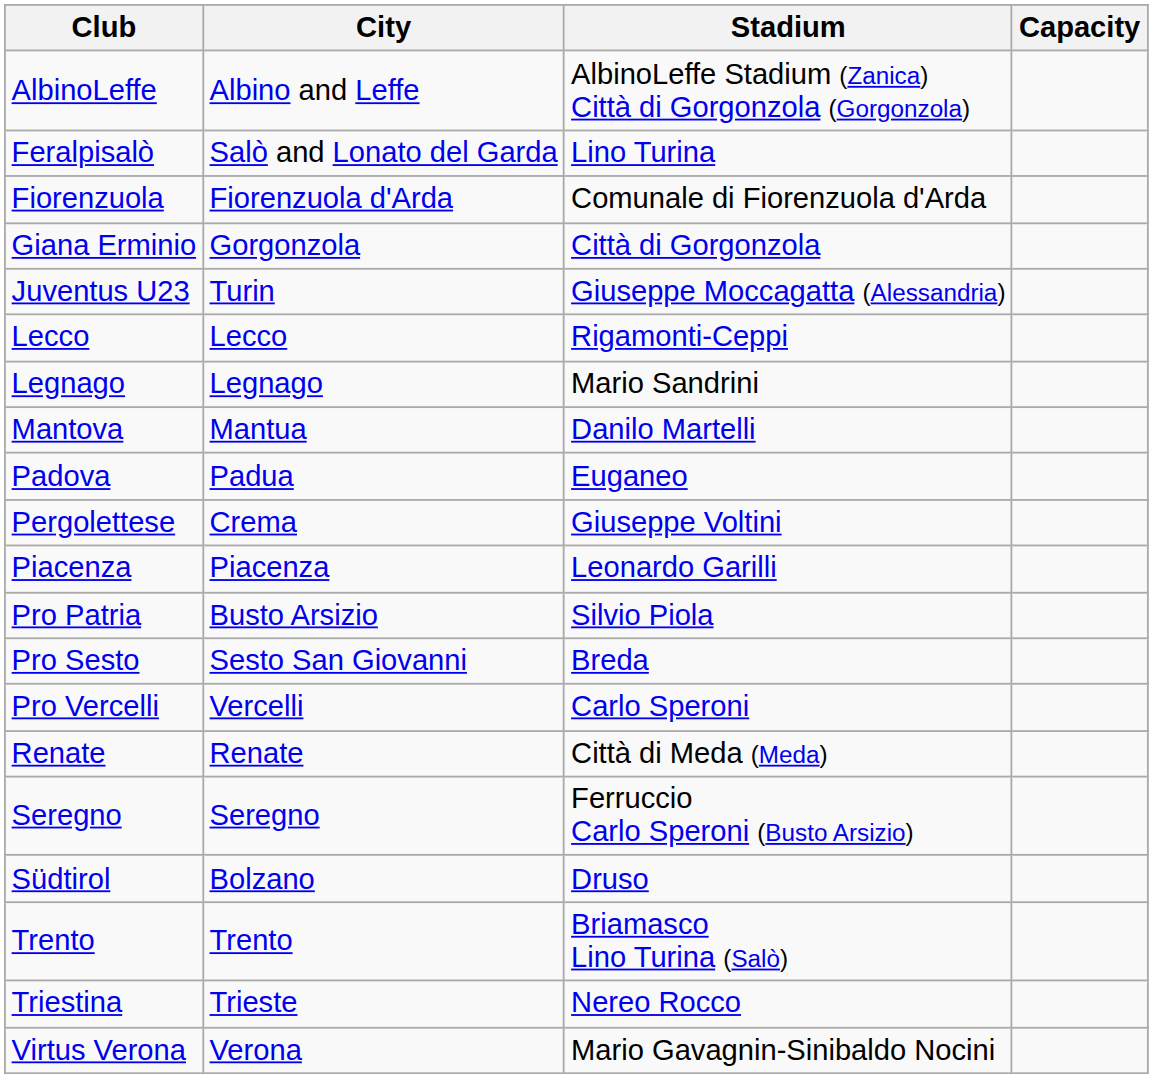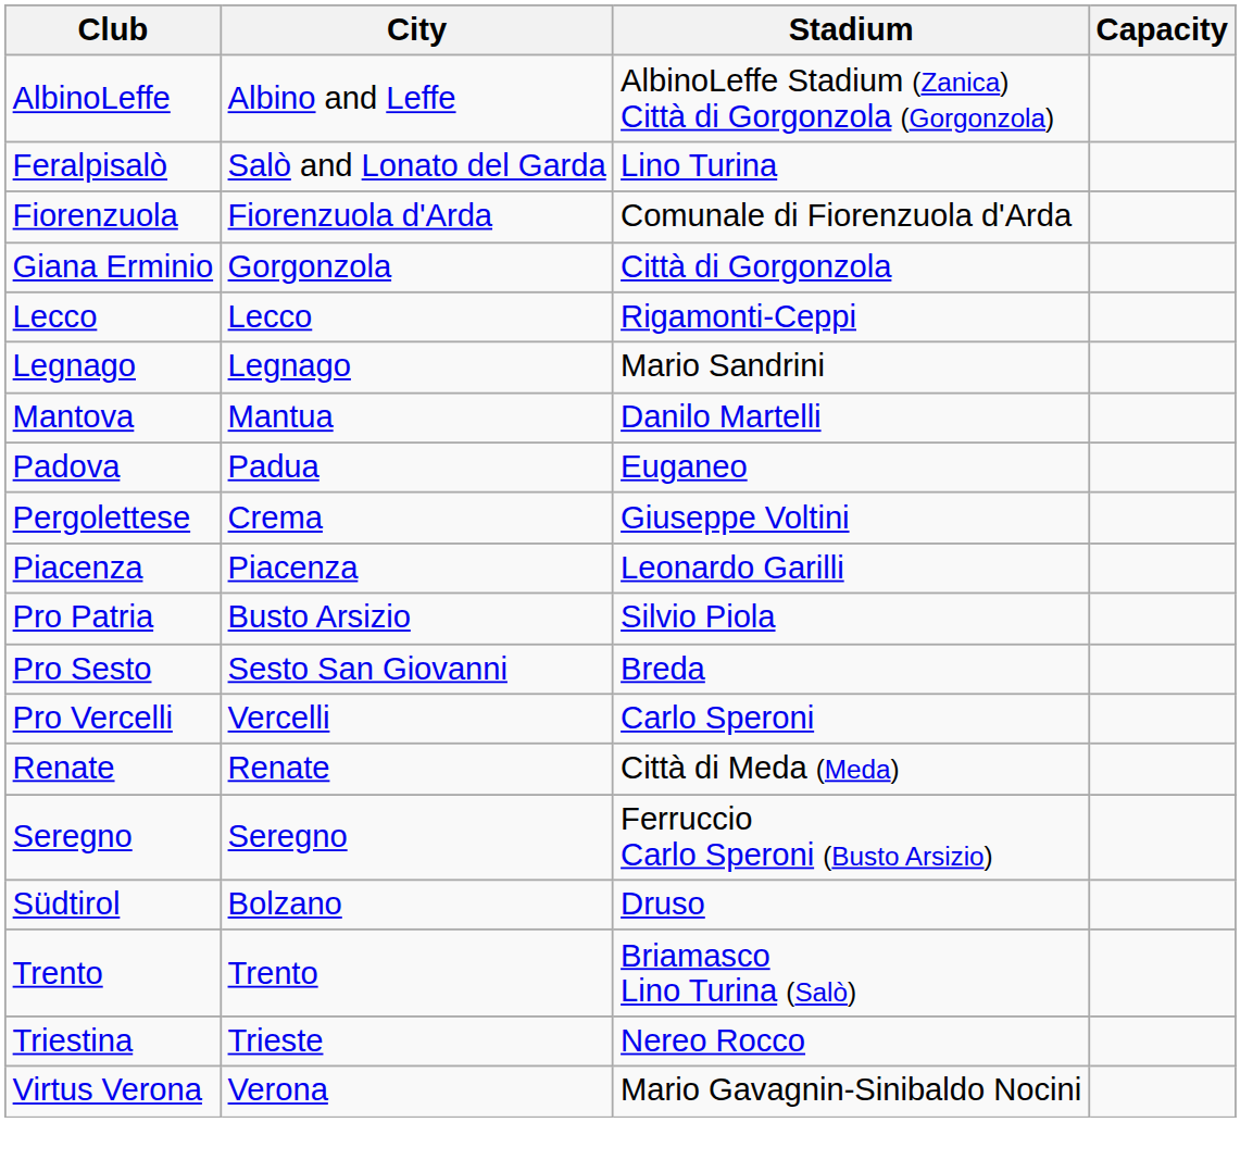 <table class="wikitable sortable">
 <tr>
 <th>Club</th>
 <th>City</th>
 <th>Stadium</th>
 <th>Capacity</th>
 </tr>
 <tr>
 <td><a href='#'>AlbinoLeffe</a></td>
 <td><a href='#'>Albino</a> and <a href='#'>Leffe</a></td>
 <td>AlbinoLeffe Stadium <small>(<a href='#'>Zanica</a>)</small><br><a href='#'>Città di Gorgonzola</a> <small>(<a href='#'>Gorgonzola</a>)</small></td>
 <td><br></td>
 </tr>
 <tr>
 <td><a href='#'>Feralpisalò</a></td>
 <td><a href='#'>Salò</a> and <a href='#'>Lonato del Garda</a></td>
 <td><a href='#'>Lino Turina</a></td>
 <td></td>
 </tr>
 <tr>
 <td><a href='#'>Fiorenzuola</a></td>
 <td><a href='#'>Fiorenzuola d'Arda</a></td>
 <td>Comunale di Fiorenzuola d'Arda</td>
 <td></td>
 </tr>
 <tr>
 <td><a href='#'>Giana Erminio</a></td>
 <td><a href='#'>Gorgonzola</a></td>
 <td><a href='#'>Città di Gorgonzola</a></td>
-<td></td>
-</tr>
-<tr>
-<td><a href='#'>Juventus U23</a></td>
-<td><a href='#'>Turin</a></td>
-<td><a href='#'>Giuseppe Moccagatta</a> <small>(<a href='#'>Alessandria</a>)</small></td>
 <td></td>
 </tr>
 <tr>
 <td><a href='#'>Lecco</a></td>
 <td><a href='#'>Lecco</a></td>
 <td><a href='#'>Rigamonti-Ceppi</a></td>
 <td></td>
 </tr>
 <tr>
 <td><a href='#'>Legnago</a></td>
 <td><a href='#'>Legnago</a></td>
 <td>Mario Sandrini</td>
 <td></td>
 </tr>
 <tr>
 <td><a href='#'>Mantova</a></td>
 <td><a href='#'>Mantua</a></td>
 <td><a href='#'>Danilo Martelli</a></td>
 <td></td>
 </tr>
 <tr>
 <td><a href='#'>Padova</a></td>
 <td><a href='#'>Padua</a></td>
 <td><a href='#'>Euganeo</a></td>
 <td></td>
 </tr>
 <tr>
 <td><a href='#'>Pergolettese</a></td>
 <td><a href='#'>Crema</a></td>
 <td><a href='#'>Giuseppe Voltini</a></td>
 <td></td>
 </tr>
 <tr>
 <td><a href='#'>Piacenza</a></td>
 <td><a href='#'>Piacenza</a></td>
 <td><a href='#'>Leonardo Garilli</a></td>
 <td></td>
 </tr>
 <tr>
 <td><a href='#'>Pro Patria</a></td>
 <td><a href='#'>Busto Arsizio</a></td>
 <td><a href='#'>Silvio Piola</a></td>
 <td></td>
 </tr>
 <tr>
 <td><a href='#'>Pro Sesto</a></td>
 <td><a href='#'>Sesto San Giovanni</a></td>
 <td><a href='#'>Breda</a></td>
 <td></td>
 </tr>
 <tr>
 <td><a href='#'>Pro Vercelli</a></td>
 <td><a href='#'>Vercelli</a></td>
 <td><a href='#'>Carlo Speroni</a></td>
 <td></td>
 </tr>
 <tr>
 <td><a href='#'>Renate</a></td>
 <td><a href='#'>Renate</a></td>
 <td>Città di Meda <small>(<a href='#'>Meda</a>)</small></td>
 <td></td>
 </tr>
 <tr>
 <td><a href='#'>Seregno</a></td>
 <td><a href='#'>Seregno</a></td>
 <td>Ferruccio<br><a href='#'>Carlo Speroni</a> <small>(<a href='#'>Busto Arsizio</a>)</small></td>
 <td><br></td>
 </tr>
 <tr>
 <td><a href='#'>Südtirol</a></td>
 <td><a href='#'>Bolzano</a></td>
 <td><a href='#'>Druso</a></td>
 <td></td>
 </tr>
 <tr>
 <td><a href='#'>Trento</a></td>
 <td><a href='#'>Trento</a></td>
 <td><a href='#'>Briamasco</a><br><a href='#'>Lino Turina</a> <small>(<a href='#'>Salò</a>)</small></td>
 <td><br></td>
 </tr>
 <tr>
 <td><a href='#'>Triestina</a></td>
 <td><a href='#'>Trieste</a></td>
 <td><a href='#'>Nereo Rocco</a></td>
 <td></td>
 </tr>
 <tr>
 <td><a href='#'>Virtus Verona</a></td>
 <td><a href='#'>Verona</a></td>
 <td>Mario Gavagnin-Sinibaldo Nocini</td>
 <td></td>
 </tr>
 </table>
